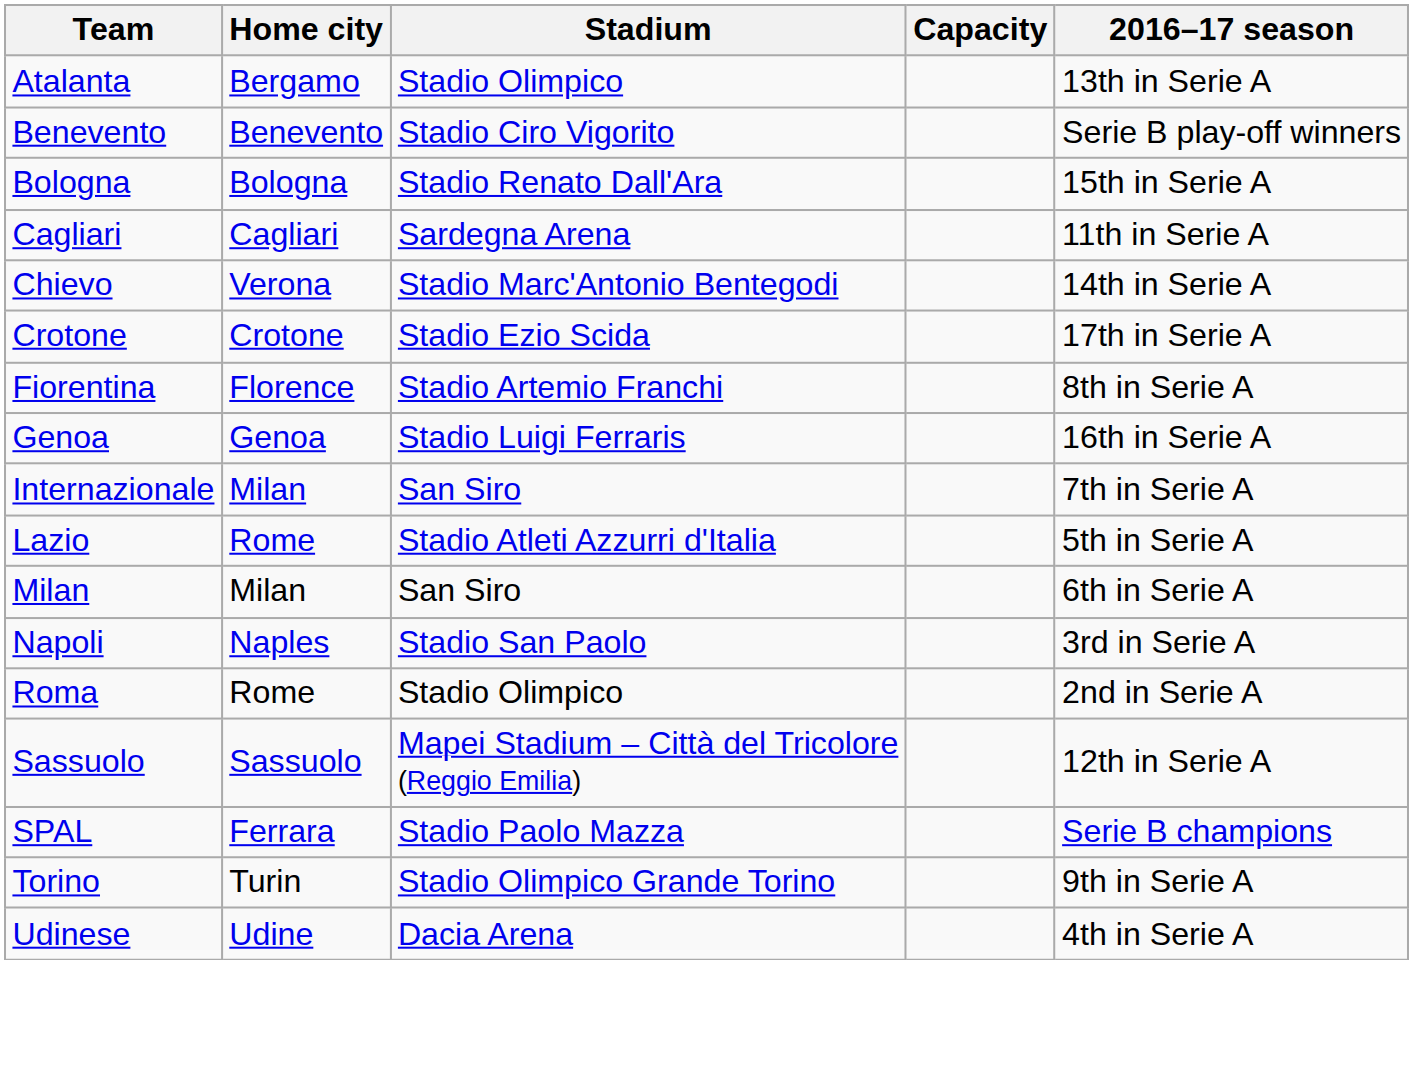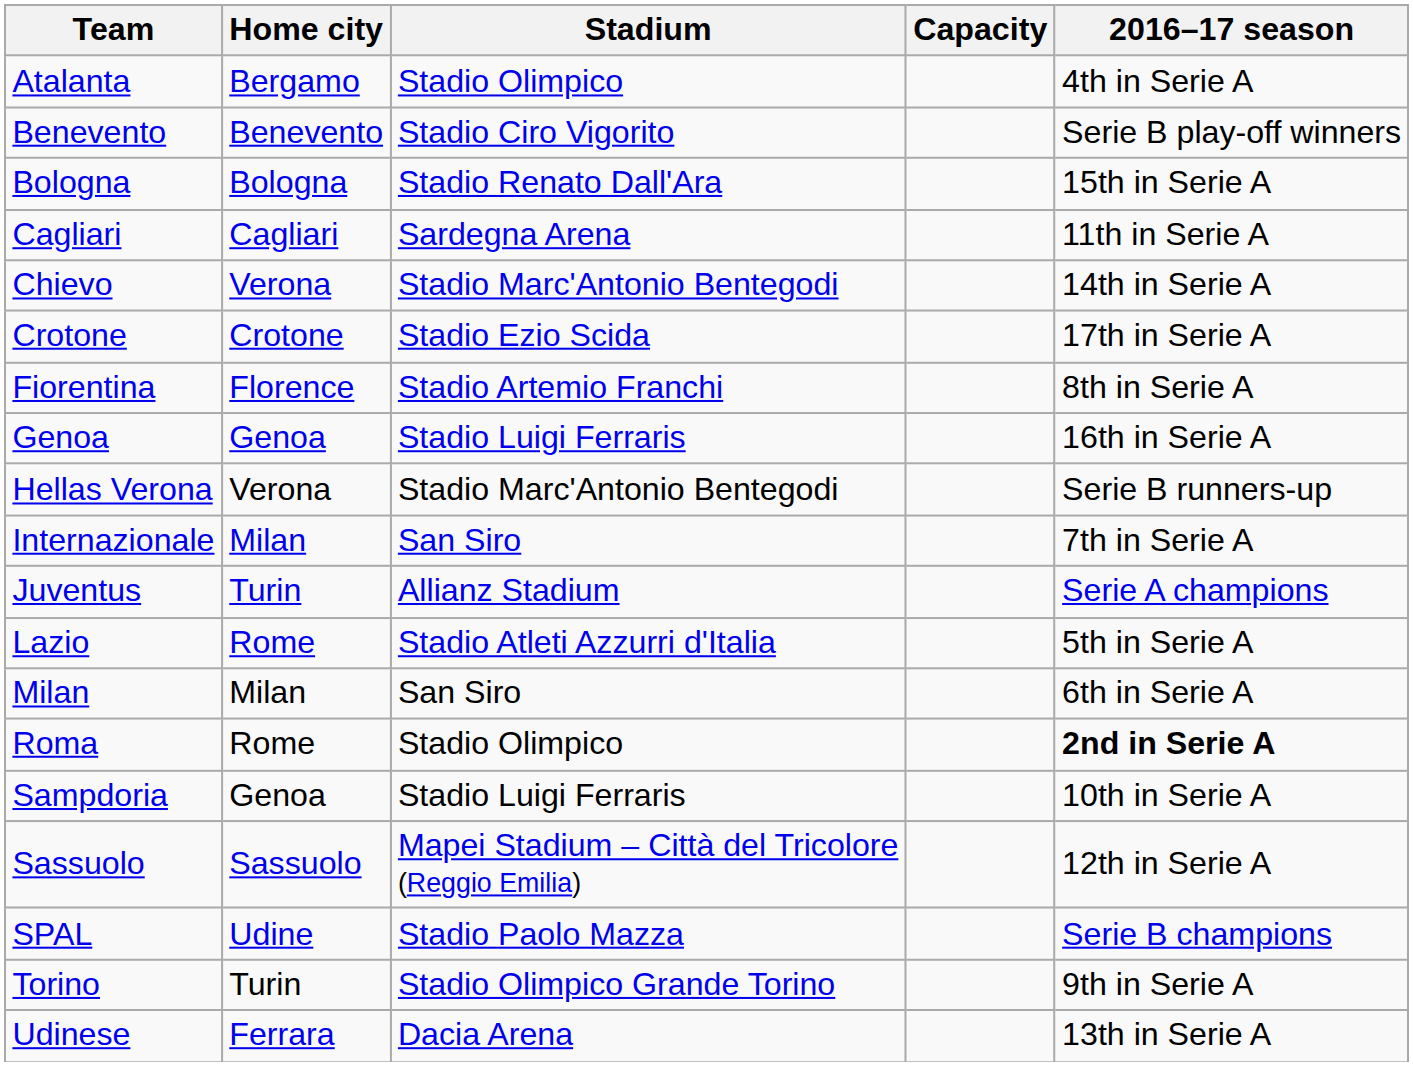 <table class="wikitable sortable">
 <tr>
 <th>Team</th>
 <th>Home city</th>
 <th>Stadium</th>
 <th>Capacity</th>
 <th>2016–17 season</th>
 </tr>
 <tr>
 <td><a href='#'>Atalanta</a></td>
 <td><a href='#'>Bergamo</a></td>
 <td><a href='#'>Stadio Olimpico</a></td>
 <td style="text-align:center;"></td>
-<td data-sort-value=13>13th in Serie A</td>
+<td data-sort-value=4>4th in Serie A</td>
 </tr>
 <tr>
 <td><a href='#'>Benevento</a></td>
 <td><a href='#'>Benevento</a></td>
 <td><a href='#'>Stadio Ciro Vigorito</a></td>
 <td style="text-align:center;"></td>
 <td data-sort-value=20>Serie B play-off winners</td>
 </tr>
 <tr>
 <td><a href='#'>Bologna</a></td>
 <td><a href='#'>Bologna</a></td>
 <td><a href='#'>Stadio Renato Dall'Ara</a></td>
 <td style="text-align:center;"></td>
 <td data-sort-value=15>15th in Serie A</td>
 </tr>
 <tr>
 <td><a href='#'>Cagliari</a></td>
 <td><a href='#'>Cagliari</a></td>
 <td><a href='#'>Sardegna Arena</a></td>
 <td style="text-align:center;"></td>
 <td data-sort-value=11>11th in Serie A</td>
 </tr>
 <tr>
 <td><a href='#'>Chievo</a></td>
 <td><a href='#'>Verona</a></td>
 <td><a href='#'>Stadio Marc'Antonio Bentegodi</a></td>
 <td style="text-align:center;"></td>
 <td data-sort-value=14>14th in Serie A</td>
 </tr>
 <tr>
 <td><a href='#'>Crotone</a></td>
 <td><a href='#'>Crotone</a></td>
 <td><a href='#'>Stadio Ezio Scida</a></td>
 <td style="text-align:center;"></td>
 <td data-sort-value=17>17th in Serie A</td>
 </tr>
 <tr>
 <td><a href='#'>Fiorentina</a></td>
 <td><a href='#'>Florence</a></td>
 <td><a href='#'>Stadio Artemio Franchi</a></td>
 <td style="text-align:center;"></td>
 <td data-sort-value=8>8th in Serie A</td>
 </tr>
 <tr>
 <td><a href='#'>Genoa</a></td>
 <td><a href='#'>Genoa</a></td>
 <td><a href='#'>Stadio Luigi Ferraris</a></td>
 <td style="text-align:center;"></td>
 <td data-sort-value=16>16th in Serie A</td>
 </tr>
 <tr>
+<td><a href='#'>Hellas Verona</a></td>
+<td>Verona</td>
+<td>Stadio Marc'Antonio Bentegodi</td>
+<td style="text-align:center;"></td>
+<td data-sort-value=19>Serie B runners-up</td>
+</tr>
+<tr>
 <td><a href='#'>Internazionale</a></td>
 <td><a href='#'>Milan</a></td>
 <td><a href='#'>San Siro</a></td>
 <td style="text-align:center;"></td>
 <td data-sort-value=7>7th in Serie A</td>
+</tr>
+<tr>
+<td><a href='#'>Juventus</a></td>
+<td><a href='#'>Turin</a></td>
+<td><a href='#'>Allianz Stadium</a></td>
+<td style="text-align:center;"></td>
+<td data-sort-value=1><a href='#'>Serie A champions</a></td>
 </tr>
 <tr>
 <td><a href='#'>Lazio</a></td>
 <td><a href='#'>Rome</a></td>
 <td><a href='#'>Stadio Atleti Azzurri d'Italia</a></td>
 <td style="text-align:center;"></td>
 <td data-sort-value=5>5th in Serie A</td>
 </tr>
 <tr>
 <td><a href='#'>Milan</a></td>
 <td>Milan</td>
 <td>San Siro</td>
 <td style="text-align:center;"></td>
 <td data-sort-value=6>6th in Serie A</td>
 </tr>
 <tr>
-<td><a href='#'>Napoli</a></td>
-<td><a href='#'>Naples</a></td>
-<td><a href='#'>Stadio San Paolo</a></td>
-<td style="text-align:center;"></td>
-<td data-sort-value=3>3rd in Serie A</td>
-</tr>
-<tr>
 <td><a href='#'>Roma</a></td>
 <td>Rome</td>
 <td>Stadio Olimpico</td>
 <td style="text-align:center;"></td>
-<td data-sort-value=2>2nd in Serie A</td>
+<td data-sort-value=2><strong>2nd in Serie A</strong></td>
+</tr>
+<tr>
+<td><a href='#'>Sampdoria</a></td>
+<td>Genoa</td>
+<td>Stadio Luigi Ferraris</td>
+<td style="text-align:center;"></td>
+<td data-sort-value=10>10th in Serie A</td>
 </tr>
 <tr>
 <td><a href='#'>Sassuolo</a></td>
 <td><a href='#'>Sassuolo</a></td>
 <td><a href='#'>Mapei Stadium – Città del Tricolore</a><br><small>(<a href='#'>Reggio Emilia</a>)</small></td>
 <td style="text-align:center;"></td>
 <td data-sort-value=12>12th in Serie A</td>
 </tr>
 <tr>
 <td><a href='#'>SPAL</a></td>
-<td><a href='#'>Ferrara</a></td>
+<td><a href='#'>Udine</a></td>
 <td><a href='#'>Stadio Paolo Mazza</a></td>
 <td style="text-align:center;"></td>
 <td data-sort-value=18><a href='#'>Serie B champions</a></td>
 </tr>
 <tr>
 <td><a href='#'>Torino</a></td>
 <td>Turin</td>
 <td><a href='#'>Stadio Olimpico Grande Torino</a></td>
 <td style="text-align:center;"></td>
 <td data-sort-value=9>9th in Serie A</td>
 </tr>
 <tr>
 <td><a href='#'>Udinese</a></td>
-<td><a href='#'>Udine</a></td>
+<td><a href='#'>Ferrara</a></td>
 <td><a href='#'>Dacia Arena</a></td>
 <td style="text-align:center;"></td>
-<td data-sort-value=4>4th in Serie A</td>
+<td data-sort-value=13>13th in Serie A</td>
 </tr>
 </table>
